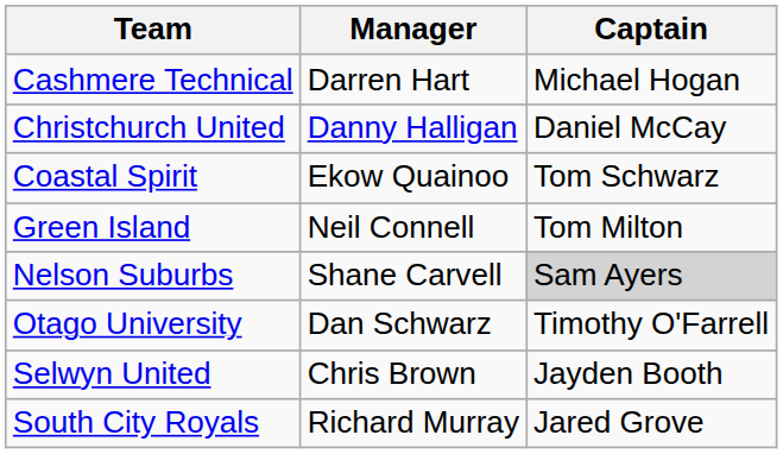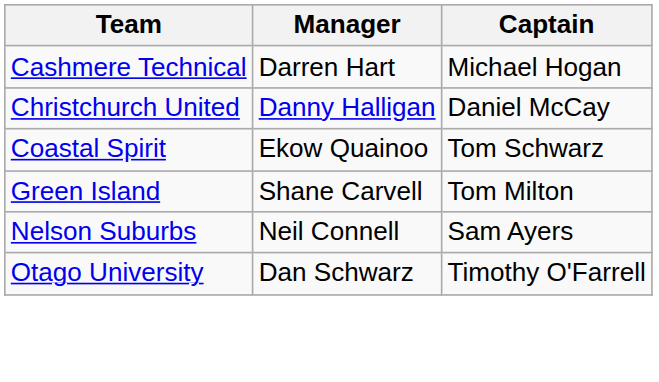 <table class="wikitable sortable" style="text-align: left;">
 <tr>
 <th>Team</th>
 <th>Manager</th>
 <th>Captain</th>
 </tr>
 <tr>
 <td><a href='#'>Cashmere Technical</a></td>
 <td> Darren Hart</td>
 <td> Michael Hogan</td>
 </tr>
 <tr>
 <td><a href='#'>Christchurch United</a></td>
 <td> <a href='#'>Danny Halligan</a></td>
 <td> Daniel McCay</td>
 </tr>
 <tr>
 <td><a href='#'>Coastal Spirit</a></td>
 <td> Ekow Quainoo</td>
 <td> Tom Schwarz</td>
 </tr>
 <tr>
 <td><a href='#'>Green Island</a></td>
-<td> Neil Connell</td>
+<td> Shane Carvell</td>
 <td> Tom Milton</td>
 </tr>
 <tr>
 <td><a href='#'>Nelson Suburbs</a></td>
-<td> Shane Carvell</td>
-<td style="background: lightgrey;"> Sam Ayers</td>
+<td> Neil Connell</td>
+<td> Sam Ayers</td>
 </tr>
 <tr>
 <td><a href='#'>Otago University</a></td>
 <td> Dan Schwarz</td>
 <td> Timothy O'Farrell</td>
 </tr>
-<tr>
-<td><a href='#'>Selwyn United</a></td>
-<td> Chris Brown</td>
-<td> Jayden Booth</td>
-</tr>
-<tr>
-<td><a href='#'>South City Royals</a></td>
-<td> Richard Murray</td>
-<td> Jared Grove</td>
-</tr>
 </table>
